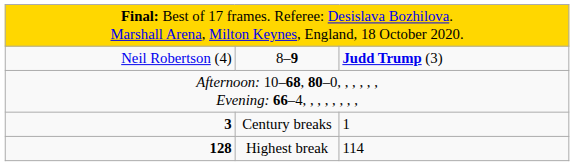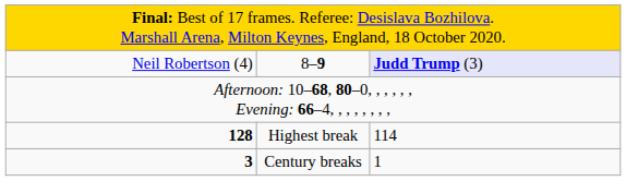 <table class="wikitable" style="font-size: 95%; margin: 1em auto 1em auto;">
 <tr>
 <td colspan="3" align="center" bgcolor="#ffd700"><strong>Final:</strong> Best of 17 frames. Referee: <a href='#'>Desislava Bozhilova</a>.<br><a href='#'>Marshall Arena</a>, <a href='#'>Milton Keynes</a>, England, 18 October 2020.</td>
 </tr>
 <tr>
 <td width="230" align="right"><a href='#'>Neil Robertson</a> (4)<br></td>
 <td width="100" align="center">8–<strong>9</strong></td>
-<td width="230"><strong><a href='#'>Judd Trump</a></strong> (3)<br></td>
+<td width="230" style="background: lavender;"><strong><a href='#'>Judd Trump</a></strong> (3)<br></td>
 </tr>
 <tr>
 <td colspan="3" align="center" style="font-size: 100%"><em>Afternoon:</em> 10–<strong>68</strong>, <strong>80</strong>–0, , , , , , <br> <em>Evening:</em> <strong>66</strong>–4, , , , , , , , </td>
+</tr>
+<tr>
+<td align="right"><strong>128</strong></td>
+<td align="center">Highest break</td>
+<td>114</td>
 </tr>
 <tr>
 <td align="right"><strong>3</strong></td>
 <td align="center">Century breaks</td>
 <td>1</td>
 </tr>
-<tr>
-<td align="right"><strong>128</strong></td>
-<td align="center">Highest break</td>
-<td>114</td>
-</tr>
 </table>
